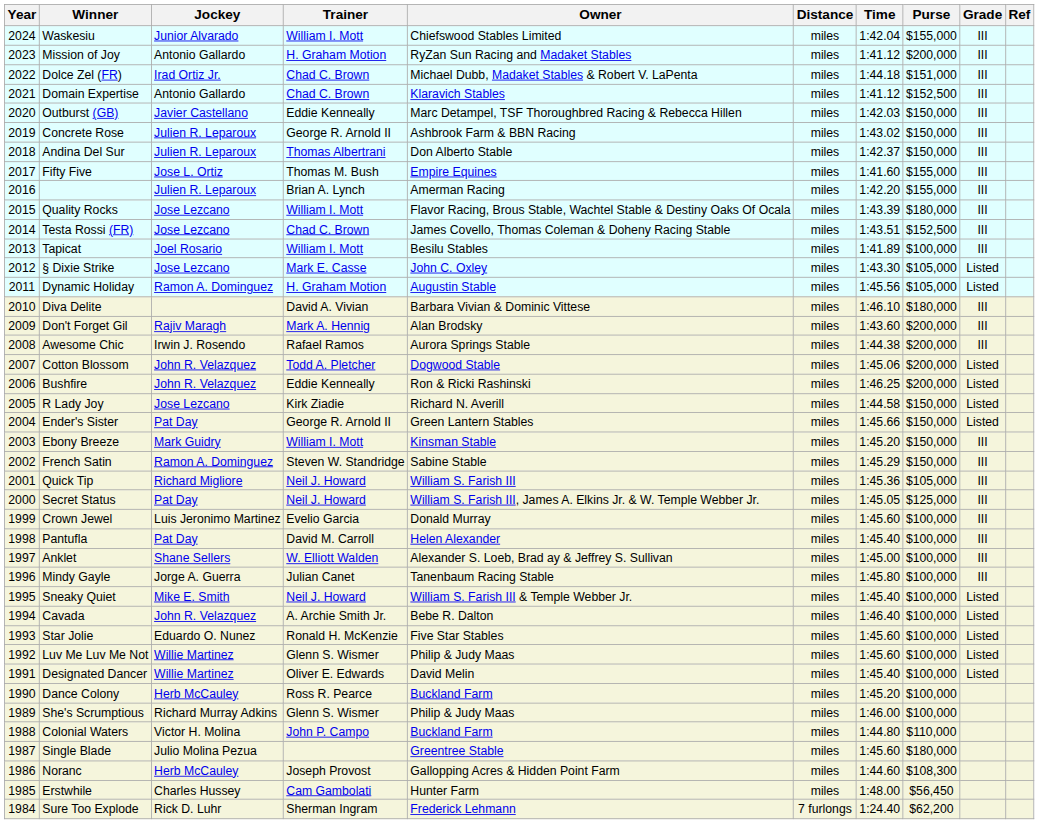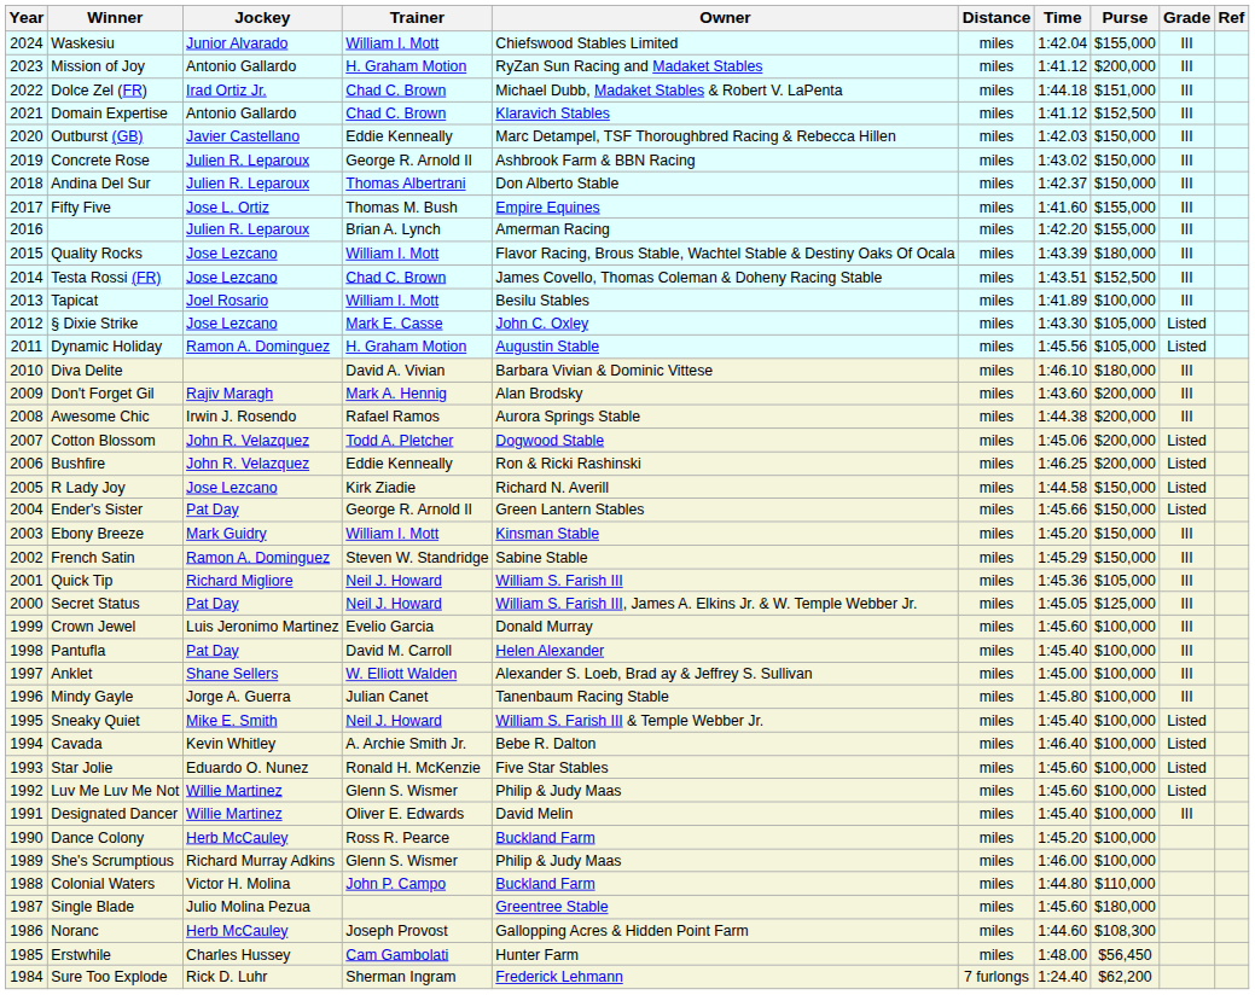 <table class="wikitable sortable">
 <tr>
 <th>Year</th>
 <th>Winner</th>
 <th>Jockey</th>
 <th>Trainer</th>
 <th>Owner</th>
 <th>Distance</th>
 <th>Time</th>
 <th>Purse</th>
 <th>Grade</th>
 <th>Ref</th>
 </tr>
 <tr style="font-size:90%; background-color:lightcyan">
 <td align=center>2024</td>
 <td>Waskesiu</td>
 <td><a href='#'>Junior Alvarado</a></td>
 <td><a href='#'>William I. Mott</a></td>
 <td>Chiefswood Stables Limited</td>
 <td align=center> miles</td>
 <td align=center>1:42.04</td>
 <td align=center>$155,000</td>
 <td align=center>III</td>
 <td></td>
 </tr>
 <tr style="font-size:90%; background-color:lightcyan">
 <td align=center>2023</td>
 <td>Mission of Joy</td>
 <td>Antonio Gallardo</td>
 <td><a href='#'>H. Graham Motion</a></td>
 <td>RyZan Sun Racing and <a href='#'>Madaket Stables</a></td>
 <td align=center> miles</td>
 <td align=center>1:41.12</td>
 <td align=center>$200,000</td>
 <td align=center>III</td>
 <td></td>
 </tr>
 <tr style="font-size:90%; background-color:lightcyan">
 <td align=center>2022</td>
 <td>Dolce Zel (<a href='#'>FR</a>)</td>
 <td><a href='#'>Irad Ortiz Jr.</a></td>
 <td><a href='#'>Chad C. Brown</a></td>
 <td>Michael Dubb, <a href='#'>Madaket Stables</a> & Robert V. LaPenta</td>
 <td align=center> miles</td>
 <td align=center>1:44.18</td>
 <td align=center>$151,000</td>
 <td align=center>III</td>
 <td></td>
 </tr>
 <tr style="font-size:90%; background-color:lightcyan">
 <td align=center>2021</td>
 <td>Domain Expertise</td>
 <td>Antonio Gallardo</td>
 <td><a href='#'>Chad C. Brown</a></td>
 <td><a href='#'>Klaravich Stables</a></td>
 <td align=center> miles</td>
 <td align=center>1:41.12</td>
 <td align=center>$152,500</td>
 <td align=center>III</td>
 <td></td>
 </tr>
 <tr style="font-size:90%; background-color:lightcyan">
 <td align=center>2020</td>
 <td>Outburst <a href='#'>(GB)</a></td>
 <td><a href='#'>Javier Castellano</a></td>
 <td>Eddie Kenneally</td>
 <td>Marc Detampel, TSF Thoroughbred Racing & Rebecca Hillen</td>
 <td align=center> miles</td>
 <td align=center>1:42.03</td>
 <td align=center>$150,000</td>
 <td align=center>III</td>
 <td></td>
 </tr>
 <tr style="font-size:90%; background-color:lightcyan">
 <td align=center>2019</td>
 <td>Concrete Rose</td>
 <td><a href='#'>Julien R. Leparoux</a></td>
 <td>George R. Arnold II</td>
 <td>Ashbrook Farm & BBN Racing</td>
 <td align=center> miles</td>
 <td align=center>1:43.02</td>
 <td align=center>$150,000</td>
 <td align=center>III</td>
 <td></td>
 </tr>
 <tr style="font-size:90%; background-color:lightcyan">
 <td align=center>2018</td>
 <td>Andina Del Sur</td>
 <td><a href='#'>Julien R. Leparoux</a></td>
 <td><a href='#'>Thomas Albertrani</a></td>
 <td>Don Alberto Stable</td>
 <td align=center> miles</td>
 <td align=center>1:42.37</td>
 <td align=center>$150,000</td>
 <td align=center>III</td>
 <td></td>
 </tr>
 <tr style="font-size:90%; background-color:lightcyan">
 <td align=center>2017</td>
 <td>Fifty Five</td>
 <td><a href='#'>Jose L. Ortiz</a></td>
 <td>Thomas M. Bush</td>
 <td><a href='#'>Empire Equines</a></td>
 <td align=center> miles</td>
 <td align=center>1:41.60</td>
 <td align=center>$155,000</td>
 <td align=center>III</td>
 <td></td>
 </tr>
 <tr style="font-size:90%; background-color:lightcyan">
 <td align=center>2016</td>
 <td></td>
 <td><a href='#'>Julien R. Leparoux</a></td>
 <td>Brian A. Lynch</td>
 <td>Amerman Racing</td>
 <td align=center> miles</td>
 <td align=center>1:42.20</td>
 <td align=center>$155,000</td>
 <td align=center>III</td>
 <td></td>
 </tr>
 <tr style="font-size:90%; background-color:lightcyan">
 <td align=center>2015</td>
 <td>Quality Rocks</td>
 <td><a href='#'>Jose Lezcano</a></td>
 <td><a href='#'>William I. Mott</a></td>
 <td>Flavor Racing, Brous Stable, Wachtel Stable & Destiny Oaks Of Ocala</td>
 <td align=center> miles</td>
 <td align=center>1:43.39</td>
 <td align=center>$180,000</td>
 <td align=center>III</td>
 <td></td>
 </tr>
 <tr style="font-size:90%; background-color:lightcyan">
 <td align=center>2014</td>
 <td>Testa Rossi <a href='#'>(FR)</a></td>
 <td><a href='#'>Jose Lezcano</a></td>
 <td><a href='#'>Chad C. Brown</a></td>
 <td>James Covello, Thomas Coleman & Doheny Racing Stable</td>
 <td align=center> miles</td>
 <td align=center>1:43.51</td>
 <td align=center>$152,500</td>
 <td align=center>III</td>
 <td></td>
 </tr>
 <tr style="font-size:90%; background-color:lightcyan">
 <td align=center>2013</td>
 <td>Tapicat</td>
 <td><a href='#'>Joel Rosario</a></td>
 <td><a href='#'>William I. Mott</a></td>
 <td>Besilu Stables</td>
 <td align=center> miles</td>
 <td align=center>1:41.89</td>
 <td align=center>$100,000</td>
 <td align=center>III</td>
 <td></td>
 </tr>
 <tr style="font-size:90%; background-color:lightcyan">
 <td align=center>2012</td>
 <td>§ Dixie Strike</td>
 <td><a href='#'>Jose Lezcano</a></td>
 <td><a href='#'>Mark E. Casse</a></td>
 <td><a href='#'>John C. Oxley</a></td>
 <td align=center> miles</td>
 <td align=center>1:43.30</td>
 <td align=center>$105,000</td>
 <td align=center>Listed</td>
 <td></td>
 </tr>
 <tr style="font-size:90%; background-color:lightcyan">
 <td align=center>2011</td>
 <td>Dynamic Holiday</td>
 <td><a href='#'>Ramon A. Dominguez</a></td>
 <td><a href='#'>H. Graham Motion</a></td>
 <td><a href='#'>Augustin Stable</a></td>
 <td align=center> miles</td>
 <td align=center>1:45.56</td>
 <td align=center>$105,000</td>
 <td align=center>Listed</td>
 <td></td>
 </tr>
 <tr style="font-size:90%; background-color:beige">
 <td align=center>2010</td>
 <td>Diva Delite</td>
 <td></td>
 <td>David A. Vivian</td>
 <td>Barbara Vivian & Dominic Vittese</td>
 <td align=center> miles</td>
 <td align=center>1:46.10</td>
 <td align=center>$180,000</td>
 <td align=center>III</td>
 <td></td>
 </tr>
 <tr style="font-size:90%; background-color:beige">
 <td align=center>2009</td>
 <td>Don't Forget Gil</td>
 <td><a href='#'>Rajiv Maragh</a></td>
 <td><a href='#'>Mark A. Hennig</a></td>
 <td>Alan Brodsky</td>
 <td align=center> miles</td>
 <td align=center>1:43.60</td>
 <td align=center>$200,000</td>
 <td align=center>III</td>
 <td></td>
 </tr>
 <tr style="font-size:90%; background-color:beige">
 <td align=center>2008</td>
 <td>Awesome Chic</td>
 <td>Irwin J. Rosendo</td>
 <td>Rafael Ramos</td>
 <td>Aurora Springs Stable</td>
 <td align=center> miles</td>
 <td align=center>1:44.38</td>
 <td align=center>$200,000</td>
 <td align=center>III</td>
 <td></td>
 </tr>
 <tr style="font-size:90%; background-color:beige">
 <td align=center>2007</td>
 <td>Cotton Blossom</td>
 <td><a href='#'>John R. Velazquez</a></td>
 <td><a href='#'>Todd A. Pletcher</a></td>
 <td><a href='#'>Dogwood Stable</a></td>
 <td align=center> miles</td>
 <td align=center>1:45.06</td>
 <td align=center>$200,000</td>
 <td align=center>Listed</td>
 <td></td>
 </tr>
 <tr style="font-size:90%; background-color:beige">
 <td align=center>2006</td>
 <td>Bushfire</td>
 <td><a href='#'>John R. Velazquez</a></td>
 <td>Eddie Kenneally</td>
 <td>Ron & Ricki Rashinski</td>
 <td align=center> miles</td>
 <td align=center>1:46.25</td>
 <td align=center>$200,000</td>
 <td align=center>Listed</td>
 <td></td>
 </tr>
 <tr style="font-size:90%; background-color:beige">
 <td align=center>2005</td>
 <td>R Lady Joy</td>
 <td><a href='#'>Jose Lezcano</a></td>
 <td>Kirk Ziadie</td>
 <td>Richard N. Averill</td>
 <td align=center> miles</td>
 <td align=center>1:44.58</td>
 <td align=center>$150,000</td>
 <td align=center>Listed</td>
 <td></td>
 </tr>
 <tr style="font-size:90%; background-color:beige">
 <td align=center>2004</td>
 <td>Ender's Sister</td>
 <td><a href='#'>Pat Day</a></td>
 <td>George R. Arnold II</td>
 <td>Green Lantern Stables</td>
 <td align=center> miles</td>
 <td align=center>1:45.66</td>
 <td align=center>$150,000</td>
 <td align=center>Listed</td>
 <td></td>
 </tr>
 <tr style="font-size:90%; background-color:beige">
 <td align=center>2003</td>
 <td>Ebony Breeze</td>
 <td><a href='#'>Mark Guidry</a></td>
 <td><a href='#'>William I. Mott</a></td>
 <td><a href='#'>Kinsman Stable</a></td>
 <td align=center> miles</td>
 <td align=center>1:45.20</td>
 <td align=center>$150,000</td>
 <td align=center>III</td>
 <td></td>
 </tr>
 <tr style="font-size:90%; background-color:beige">
 <td align=center>2002</td>
 <td>French Satin</td>
 <td><a href='#'>Ramon A. Dominguez</a></td>
 <td>Steven W. Standridge</td>
 <td>Sabine Stable</td>
 <td align=center> miles</td>
 <td align=center>1:45.29</td>
 <td align=center>$150,000</td>
 <td align=center>III</td>
 <td></td>
 </tr>
 <tr style="font-size:90%; background-color:beige">
 <td align=center>2001</td>
 <td>Quick Tip</td>
 <td><a href='#'>Richard Migliore</a></td>
 <td><a href='#'>Neil J. Howard</a></td>
 <td><a href='#'>William S. Farish III</a></td>
 <td align=center> miles</td>
 <td align=center>1:45.36</td>
 <td align=center>$105,000</td>
 <td align=center>III</td>
 <td></td>
 </tr>
 <tr style="font-size:90%; background-color:beige">
 <td align=center>2000</td>
 <td>Secret Status</td>
 <td><a href='#'>Pat Day</a></td>
 <td><a href='#'>Neil J. Howard</a></td>
 <td><a href='#'>William S. Farish III</a>, James A. Elkins Jr. & W. Temple Webber Jr.</td>
 <td align=center> miles</td>
 <td align=center>1:45.05</td>
 <td align=center>$125,000</td>
 <td align=center>III</td>
 <td></td>
 </tr>
 <tr style="font-size:90%; background-color:beige">
 <td align=center>1999</td>
 <td>Crown Jewel</td>
 <td>Luis Jeronimo Martinez</td>
 <td>Evelio Garcia</td>
 <td>Donald Murray</td>
 <td align=center> miles</td>
 <td align=center>1:45.60</td>
 <td align=center>$100,000</td>
 <td align=center>III</td>
 <td></td>
 </tr>
 <tr style="font-size:90%; background-color:beige">
 <td align=center>1998</td>
 <td>Pantufla</td>
 <td><a href='#'>Pat Day</a></td>
 <td>David M. Carroll</td>
 <td><a href='#'>Helen Alexander</a></td>
 <td align=center> miles</td>
 <td align=center>1:45.40</td>
 <td align=center>$100,000</td>
 <td align=center>III</td>
 <td></td>
 </tr>
 <tr style="font-size:90%; background-color:beige">
 <td align=center>1997</td>
 <td>Anklet</td>
 <td><a href='#'>Shane Sellers</a></td>
 <td><a href='#'>W. Elliott Walden</a></td>
 <td>Alexander S. Loeb, Brad  ay & Jeffrey S. Sullivan</td>
 <td align=center> miles</td>
 <td align=center>1:45.00</td>
 <td align=center>$100,000</td>
 <td align=center>III</td>
 <td></td>
 </tr>
 <tr style="font-size:90%; background-color:beige">
 <td align=center>1996</td>
 <td>Mindy Gayle</td>
 <td>Jorge A. Guerra</td>
 <td>Julian Canet</td>
 <td>Tanenbaum Racing Stable</td>
 <td align=center> miles</td>
 <td align=center>1:45.80</td>
 <td align=center>$100,000</td>
 <td align=center>III</td>
 <td></td>
 </tr>
 <tr style="font-size:90%; background-color:beige">
 <td align=center>1995</td>
 <td>Sneaky Quiet</td>
 <td><a href='#'>Mike E. Smith</a></td>
 <td><a href='#'>Neil J. Howard</a></td>
 <td><a href='#'>William S. Farish III</a> & Temple Webber Jr.</td>
 <td align=center> miles</td>
 <td align=center>1:45.40</td>
 <td align=center>$100,000</td>
 <td align=center>Listed</td>
 <td></td>
 </tr>
 <tr style="font-size:90%; background-color:beige">
 <td align=center>1994</td>
 <td>Cavada</td>
-<td><a href='#'>John R. Velazquez</a></td>
+<td>Kevin Whitley</td>
 <td>A. Archie Smith Jr.</td>
 <td>Bebe R. Dalton</td>
 <td align=center> miles</td>
 <td align=center>1:46.40</td>
 <td align=center>$100,000</td>
 <td align=center>Listed</td>
 <td></td>
 </tr>
 <tr style="font-size:90%; background-color:beige">
 <td align=center>1993</td>
 <td>Star Jolie</td>
 <td>Eduardo O. Nunez</td>
 <td>Ronald H. McKenzie</td>
 <td>Five Star Stables</td>
 <td align=center> miles</td>
 <td align=center>1:45.60</td>
 <td align=center>$100,000</td>
 <td align=center>Listed</td>
 <td></td>
 </tr>
 <tr style="font-size:90%; background-color:beige">
 <td align=center>1992</td>
 <td>Luv Me Luv Me Not</td>
 <td><a href='#'>Willie Martinez</a></td>
 <td>Glenn S. Wismer</td>
 <td>Philip & Judy Maas</td>
 <td align=center> miles</td>
 <td align=center>1:45.60</td>
 <td align=center>$100,000</td>
 <td align=center>Listed</td>
 <td></td>
 </tr>
 <tr style="font-size:90%; background-color:beige">
 <td align=center>1991</td>
 <td>Designated Dancer</td>
 <td><a href='#'>Willie Martinez</a></td>
 <td>Oliver E. Edwards</td>
 <td>David Melin</td>
 <td align=center> miles</td>
 <td align=center>1:45.40</td>
 <td align=center>$100,000</td>
-<td align=center>Listed</td>
+<td align=center>III</td>
 <td></td>
 </tr>
 <tr style="font-size:90%; background-color:beige">
 <td align=center>1990</td>
 <td>Dance Colony</td>
 <td><a href='#'>Herb McCauley</a></td>
 <td>Ross R. Pearce</td>
 <td><a href='#'>Buckland Farm</a></td>
 <td align=center> miles</td>
 <td align=center>1:45.20</td>
 <td align=center>$100,000</td>
 <td align=center></td>
 <td></td>
 </tr>
 <tr style="font-size:90%; background-color:beige">
 <td align=center>1989</td>
 <td>She's Scrumptious</td>
 <td>Richard Murray Adkins</td>
 <td>Glenn S. Wismer</td>
 <td>Philip & Judy Maas</td>
 <td align=center> miles</td>
 <td align=center>1:46.00</td>
 <td align=center>$100,000</td>
 <td align=center></td>
 <td></td>
 </tr>
 <tr style="font-size:90%; background-color:beige">
 <td align=center>1988</td>
 <td>Colonial Waters</td>
 <td>Victor H. Molina</td>
 <td><a href='#'>John P. Campo</a></td>
 <td><a href='#'>Buckland Farm</a></td>
 <td align=center> miles</td>
 <td align=center>1:44.80</td>
 <td align=center>$110,000</td>
 <td align=center></td>
 <td></td>
 </tr>
 <tr style="font-size:90%; background-color:beige">
 <td align=center>1987</td>
 <td>Single Blade</td>
 <td>Julio Molina Pezua</td>
 <td></td>
 <td><a href='#'>Greentree Stable</a></td>
 <td align=center> miles</td>
 <td align=center>1:45.60</td>
 <td align=center>$180,000</td>
 <td align=center></td>
 <td></td>
 </tr>
 <tr style="font-size:90%; background-color:beige">
 <td align=center>1986</td>
 <td>Noranc</td>
 <td><a href='#'>Herb McCauley</a></td>
 <td>Joseph Provost</td>
 <td>Gallopping Acres & Hidden Point Farm</td>
 <td align=center> miles</td>
 <td align=center>1:44.60</td>
 <td align=center>$108,300</td>
 <td align=center></td>
 <td></td>
 </tr>
 <tr style="font-size:90%; background-color:beige">
 <td align=center>1985</td>
 <td>Erstwhile</td>
 <td>Charles Hussey</td>
 <td><a href='#'>Cam Gambolati</a></td>
 <td>Hunter Farm</td>
 <td align=center> miles</td>
 <td align=center>1:48.00</td>
 <td align=center>$56,450</td>
 <td align=center></td>
 <td></td>
 </tr>
 <tr style="font-size:90%; background-color:beige">
 <td align=center>1984</td>
 <td>Sure Too Explode</td>
 <td>Rick D. Luhr</td>
 <td>Sherman Ingram</td>
 <td><a href='#'>Frederick Lehmann</a></td>
 <td align=center>7 furlongs</td>
 <td align=center>1:24.40</td>
 <td align=center>$62,200</td>
 <td align=center></td>
 <td></td>
 </tr>
 </table>
